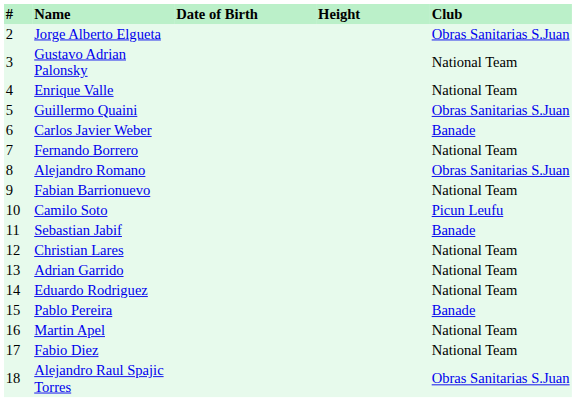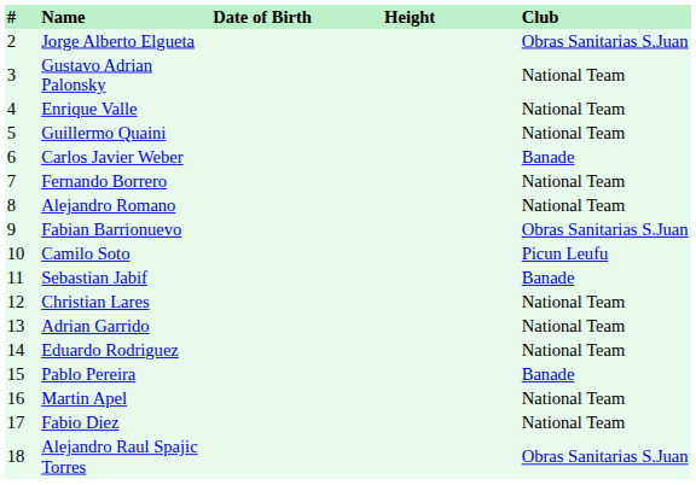 <table border=0 cellpadding=2 cellspacing=0  |- bgcolor=#E7FAEC style=text-align:left; font-size:90%; width=100%>
 <tr style="background:#bbf0c9;">
 <th width=5%>#</th>
 <th style="width:25%; text-align:left;">Name</th>
 <th width=25%>Date of Birth</th>
 <th width=20%>Height</th>
 <th width=25%>Club</th>
 </tr>
 <tr>
 <td>2</td>
 <td><a href='#'>Jorge Alberto Elgueta</a></td>
 <td></td>
 <td></td>
 <td><a href='#'>Obras Sanitarias S.Juan</a></td>
 </tr>
 <tr>
 <td>3</td>
 <td><a href='#'>Gustavo Adrian Palonsky</a></td>
 <td></td>
 <td></td>
 <td>National Team</td>
 </tr>
 <tr>
 <td>4</td>
 <td><a href='#'>Enrique Valle</a></td>
 <td></td>
 <td></td>
 <td>National Team</td>
 </tr>
 <tr>
 <td>5</td>
 <td><a href='#'>Guillermo Quaini</a></td>
 <td></td>
 <td></td>
-<td><a href='#'>Obras Sanitarias S.Juan</a></td>
+<td>National Team</td>
 </tr>
 <tr>
 <td>6</td>
 <td><a href='#'>Carlos Javier Weber</a></td>
 <td></td>
 <td></td>
 <td><a href='#'>Banade</a></td>
 </tr>
 <tr>
 <td>7</td>
 <td><a href='#'>Fernando Borrero</a></td>
 <td></td>
 <td></td>
 <td>National Team</td>
 </tr>
 <tr>
 <td>8</td>
 <td><a href='#'>Alejandro Romano</a></td>
 <td></td>
 <td></td>
-<td><a href='#'>Obras Sanitarias S.Juan</a></td>
+<td>National Team</td>
 </tr>
 <tr>
 <td>9</td>
 <td><a href='#'>Fabian Barrionuevo</a></td>
 <td></td>
 <td></td>
-<td>National Team</td>
+<td><a href='#'>Obras Sanitarias S.Juan</a></td>
 </tr>
 <tr>
 <td>10</td>
 <td><a href='#'>Camilo Soto</a></td>
 <td></td>
 <td></td>
 <td><a href='#'>Picun Leufu</a></td>
 </tr>
 <tr>
 <td>11</td>
 <td><a href='#'>Sebastian Jabif</a></td>
 <td></td>
 <td></td>
 <td><a href='#'>Banade</a></td>
 </tr>
 <tr>
 <td>12</td>
 <td><a href='#'>Christian Lares</a></td>
 <td></td>
 <td></td>
 <td>National Team</td>
 </tr>
 <tr>
 <td>13</td>
 <td><a href='#'>Adrian Garrido</a></td>
 <td></td>
 <td></td>
 <td>National Team</td>
 </tr>
 <tr>
 <td>14</td>
 <td><a href='#'>Eduardo Rodriguez</a></td>
 <td></td>
 <td></td>
 <td>National Team</td>
 </tr>
 <tr>
 <td>15</td>
 <td><a href='#'>Pablo Pereira</a></td>
 <td></td>
 <td></td>
 <td><a href='#'>Banade</a></td>
 </tr>
 <tr>
 <td>16</td>
 <td><a href='#'>Martin Apel</a></td>
 <td></td>
 <td></td>
 <td>National Team</td>
 </tr>
 <tr>
 <td>17</td>
 <td><a href='#'>Fabio Diez</a></td>
 <td></td>
 <td></td>
 <td>National Team</td>
 </tr>
 <tr>
 <td>18</td>
 <td><a href='#'>Alejandro Raul Spajic Torres</a></td>
 <td></td>
 <td></td>
 <td><a href='#'>Obras Sanitarias S.Juan</a></td>
 </tr>
 </table>
